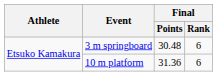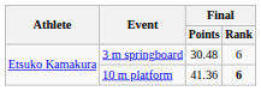 <table class="wikitable" style="font-size:90%;">
 <tr>
 <th rowspan=2>Athlete</th>
 <th rowspan=2>Event</th>
 <th colspan=2>Final</th>
 </tr>
 <tr style="font-size:95%">
 <th>Points</th>
 <th>Rank</th>
 </tr>
 <tr align=center>
 <td align=left rowspan=2><a href='#'>Etsuko Kamakura</a></td>
 <td align=left><a href='#'>3 m springboard</a></td>
 <td>30.48</td>
 <td>6</td>
 </tr>
 <tr align=center>
 <td align=left><a href='#'>10 m platform</a></td>
-<td>31.36</td>
-<td>6</td>
+<td>41.36</td>
+<td><strong>6</strong></td>
 </tr>
 </table>
